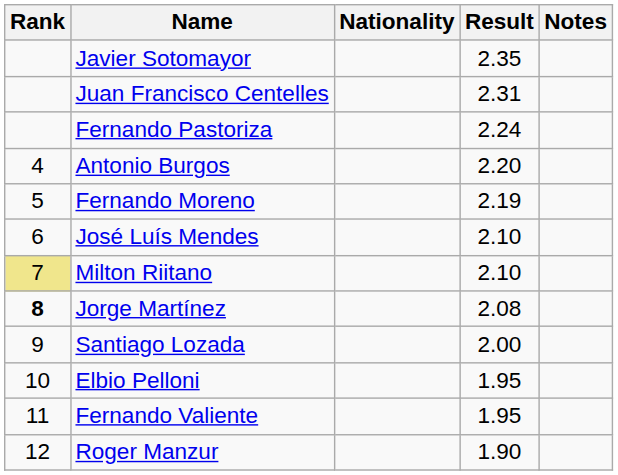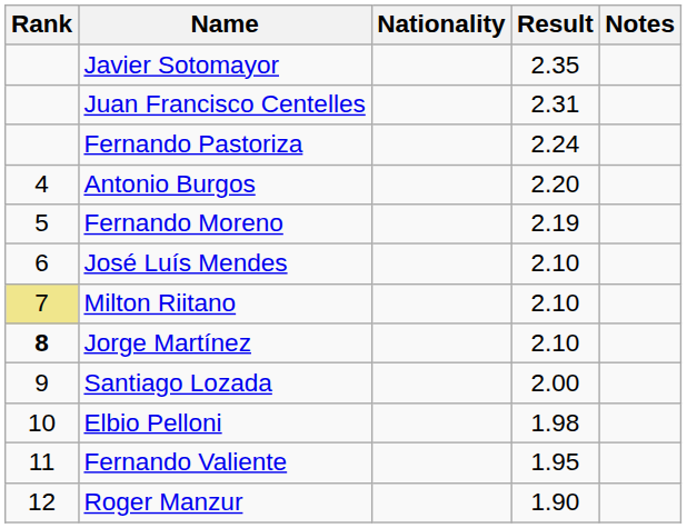 <table class="wikitable sortable" style="text-align:center">
 <tr>
 <th>Rank</th>
 <th>Name</th>
 <th>Nationality</th>
 <th>Result</th>
 <th>Notes</th>
 </tr>
 <tr>
 <td align=center></td>
 <td align=left><a href='#'>Javier Sotomayor</a></td>
 <td align=left></td>
 <td>2.35</td>
 <td></td>
 </tr>
 <tr>
 <td align=center></td>
 <td align=left><a href='#'>Juan Francisco Centelles</a></td>
 <td align=left></td>
 <td>2.31</td>
 <td></td>
 </tr>
 <tr>
 <td align=center></td>
 <td align=left><a href='#'>Fernando Pastoriza</a></td>
 <td align=left></td>
 <td>2.24</td>
 <td></td>
 </tr>
 <tr>
 <td align=center>4</td>
 <td align=left><a href='#'>Antonio Burgos</a></td>
 <td align=left></td>
 <td>2.20</td>
 <td></td>
 </tr>
 <tr>
 <td align=center>5</td>
 <td align=left><a href='#'>Fernando Moreno</a></td>
 <td align=left></td>
 <td>2.19</td>
 <td></td>
 </tr>
 <tr>
 <td align=center>6</td>
 <td align=left><a href='#'>José Luís Mendes</a></td>
 <td align=left></td>
 <td>2.10</td>
 <td></td>
 </tr>
 <tr>
 <td align=center style="background: khaki;">7</td>
 <td align=left><a href='#'>Milton Riitano</a></td>
 <td align=left></td>
 <td>2.10</td>
 <td></td>
 </tr>
 <tr>
 <td align=center><strong>8</strong></td>
 <td align=left><a href='#'>Jorge Martínez</a></td>
 <td align=left></td>
-<td>2.08</td>
+<td>2.10</td>
 <td></td>
 </tr>
 <tr>
 <td align=center>9</td>
 <td align=left><a href='#'>Santiago Lozada</a></td>
 <td align=left></td>
 <td>2.00</td>
 <td></td>
 </tr>
 <tr>
 <td align=center>10</td>
 <td align=left><a href='#'>Elbio Pelloni</a></td>
 <td align=left></td>
-<td>1.95</td>
+<td>1.98</td>
 <td></td>
 </tr>
 <tr>
 <td align=center>11</td>
 <td align=left><a href='#'>Fernando Valiente</a></td>
 <td align=left></td>
 <td>1.95</td>
 <td></td>
 </tr>
 <tr>
 <td align=center>12</td>
 <td align=left><a href='#'>Roger Manzur</a></td>
 <td align=left></td>
 <td>1.90</td>
 <td></td>
 </tr>
 </table>
